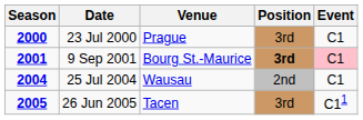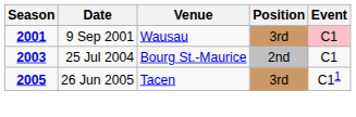 <table class="wikitable" style="text-align:center; font-size:95%;">
 <tr>
 <th>Season</th>
 <th>Date</th>
 <th>Venue</th>
 <th>Position</th>
 <th>Event</th>
 </tr>
 <tr>
-<td><strong><a href='#'>2000</a></strong></td>
-<td align=right>23 Jul 2000</td>
-<td align=left><a href='#'>Prague</a></td>
-<td bgcolor=cc9966>3rd</td>
-<td>C1</td>
-</tr>
-<tr>
 <td><strong><a href='#'>2001</a></strong></td>
 <td align=right>9 Sep 2001</td>
-<td align=left><a href='#'>Bourg St.-Maurice</a></td>
-<td bgcolor=cc9966><strong>3rd</strong></td>
+<td align=left><a href='#'>Wausau</a></td>
+<td bgcolor=cc9966>3rd</td>
 <td style="background: pink;">C1</td>
 </tr>
 <tr>
-<td><strong><a href='#'>2004</a></strong></td>
+<td><strong><a href='#'>2003</a></strong></td>
 <td align=right>25 Jul 2004</td>
-<td align=left><a href='#'>Wausau</a></td>
+<td align=left><a href='#'>Bourg St.-Maurice</a></td>
 <td bgcolor=silver>2nd</td>
 <td>C1</td>
 </tr>
 <tr>
 <td><strong><a href='#'>2005</a></strong></td>
 <td align=right>26 Jun 2005</td>
 <td align=left><a href='#'>Tacen</a></td>
 <td bgcolor=cc9966>3rd</td>
 <td>C1<sup><a href='#'>1</a></sup></td>
 </tr>
 </table>
